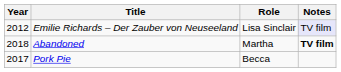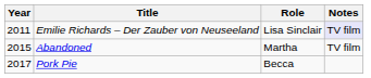 <table class="wikitable sortable">
 <tr>
 <th>Year</th>
 <th>Title</th>
 <th>Role</th>
 <th class="unsortable">Notes</th>
 </tr>
 <tr>
-<td>2012</td>
+<td>2011</td>
 <td><em>Emilie Richards – Der Zauber von Neuseeland</em></td>
 <td>Lisa Sinclair</td>
 <td style="background: lavender;">TV film</td>
 </tr>
 <tr>
-<td>2018</td>
+<td>2015</td>
 <td><em><a href='#'>Abandoned</a></em></td>
 <td>Martha</td>
-<td><strong>TV film</strong></td>
+<td>TV film</td>
 </tr>
 <tr>
 <td>2017</td>
 <td><em><a href='#'>Pork Pie</a></em></td>
 <td>Becca</td>
 <td></td>
 </tr>
 </table>
